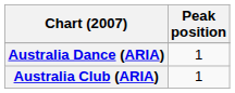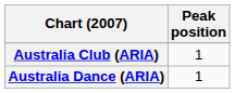 <table class="wikitable sortable plainrowheaders">
 <tr>
 <th scope="col">Chart (2007)</th>
 <th scope="col">Peak<br>position</th>
 </tr>
 <tr>
 </tr>
 <tr>
+<th scope="row"><a href='#'>Australia Club</a> (<a href='#'>ARIA</a>)</th>
+<td align="center">1</td>
+</tr>
+<tr>
 <th scope="row"><a href='#'>Australia Dance</a> (<a href='#'>ARIA</a>)</th>
 <td align="center">1</td>
 </tr>
-<tr>
-<th scope="row"><a href='#'>Australia Club</a> (<a href='#'>ARIA</a>)</th>
-<td align="center">1</td>
-</tr>
 </table>
